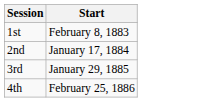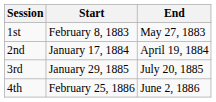 <table class="wikitable">
 <tr>
 <th>Session</th>
 <th>Start</th>
+<th>End</th>
 </tr>
 <tr>
 <td>1st</td>
 <td>February 8, 1883</td>
+<td>May 27, 1883</td>
 </tr>
 <tr>
 <td>2nd</td>
 <td>January 17, 1884</td>
+<td>April 19, 1884</td>
 </tr>
 <tr>
 <td>3rd</td>
 <td>January 29, 1885</td>
+<td>July 20, 1885</td>
 </tr>
 <tr>
 <td>4th</td>
 <td>February 25, 1886</td>
+<td>June 2, 1886</td>
 </tr>
 </table>
